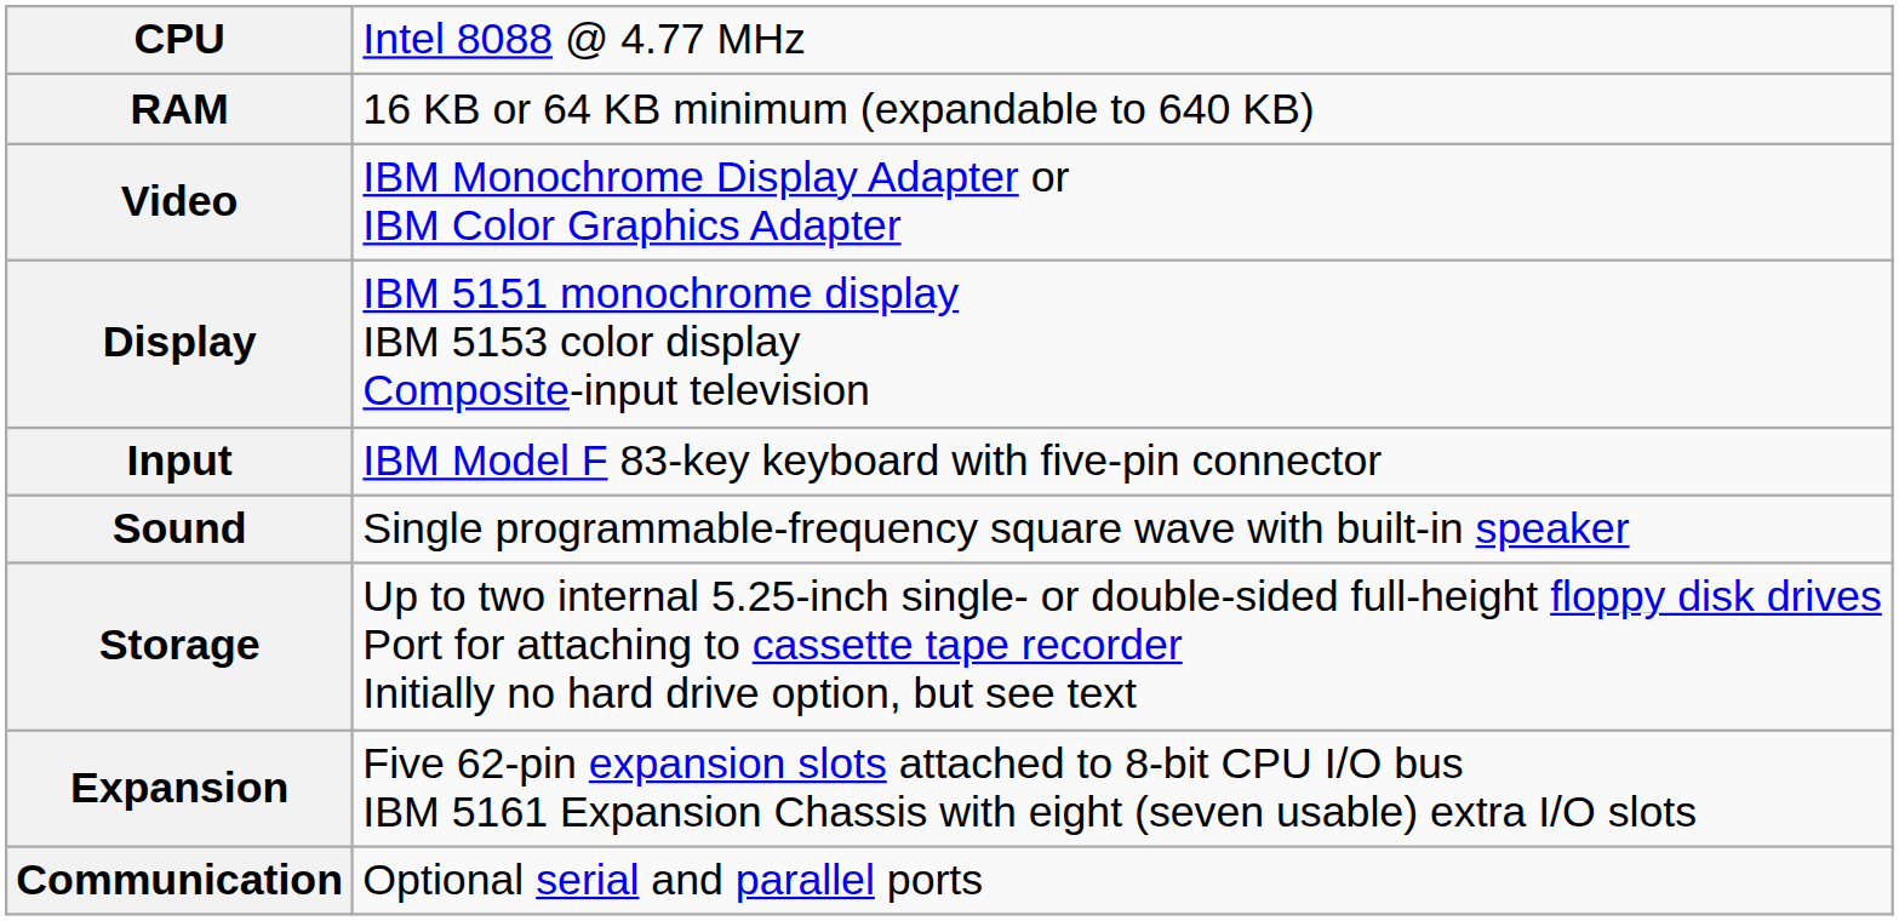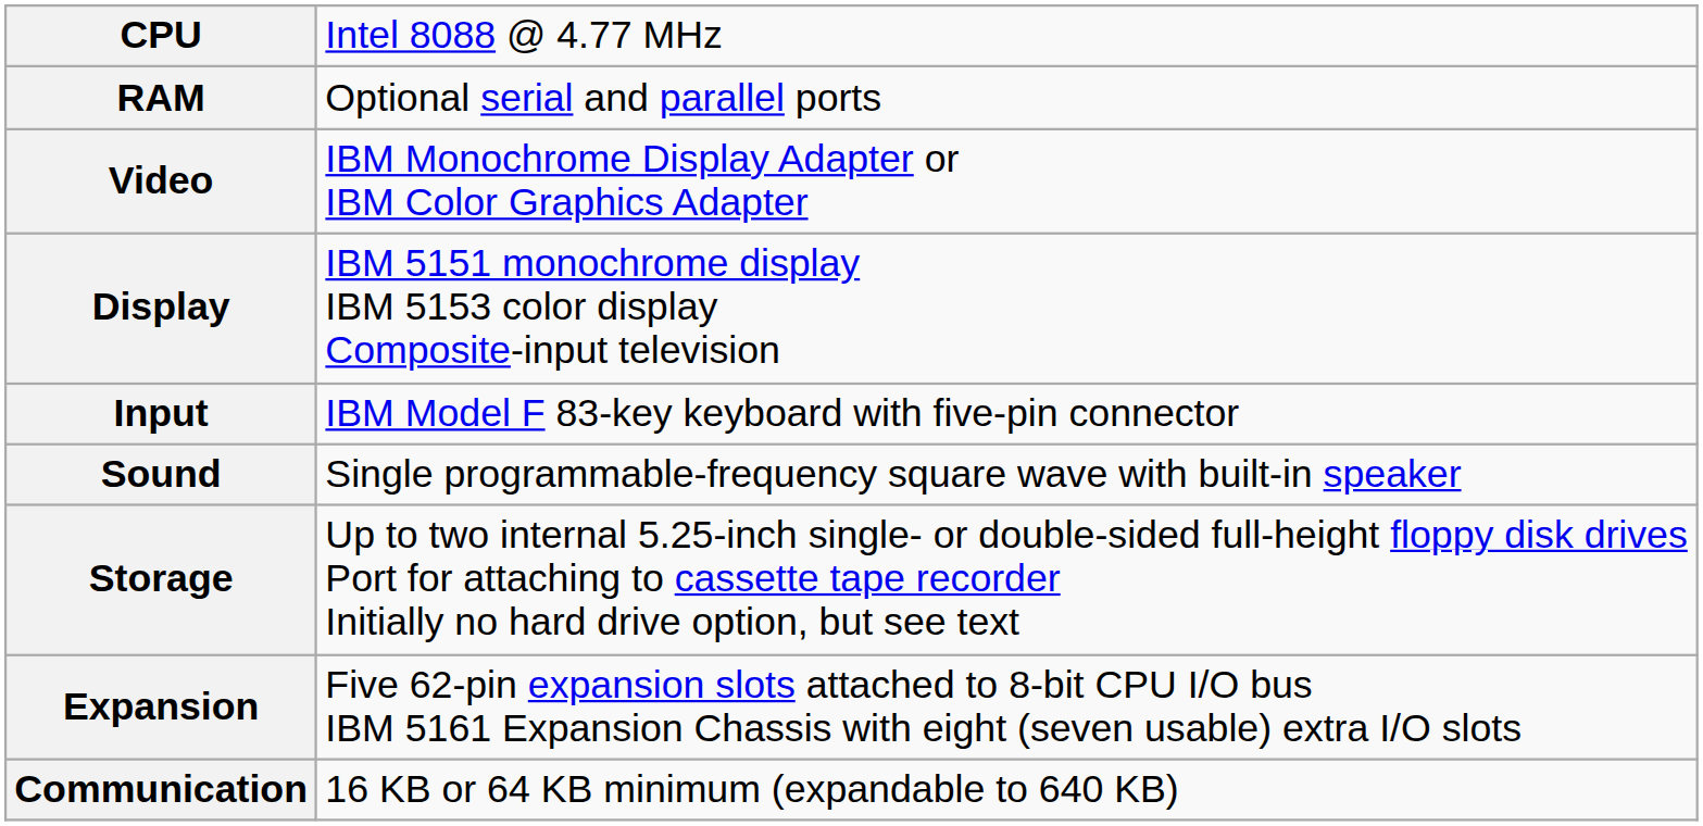 <table class="wikitable">
 <tr>
 <th>CPU</th>
 <td><a href='#'>Intel 8088</a> @ 4.77 MHz</td>
 </tr>
 <tr>
 <th>RAM</th>
-<td>16 KB or 64 KB minimum (expandable to 640 KB)</td>
+<td>Optional <a href='#'>serial</a> and <a href='#'>parallel</a> ports</td>
 </tr>
 <tr>
 <th>Video</th>
 <td><a href='#'>IBM Monochrome Display Adapter</a> or<br><a href='#'>IBM Color Graphics Adapter</a></td>
 </tr>
 <tr>
 <th>Display</th>
 <td><a href='#'>IBM 5151 monochrome display</a><br>IBM 5153 color display<br><a href='#'>Composite</a>-input television</td>
 </tr>
 <tr>
 <th>Input</th>
 <td><a href='#'>IBM Model F</a> 83-key keyboard with five-pin connector</td>
 </tr>
 <tr>
 <th>Sound</th>
 <td>Single programmable-frequency square wave with built-in <a href='#'>speaker</a></td>
 </tr>
 <tr>
 <th>Storage</th>
 <td>Up to two internal 5.25-inch single- or double-sided full-height <a href='#'>floppy disk drives</a><br>Port for attaching to <a href='#'>cassette tape recorder</a><br>Initially no hard drive option, but see text</td>
 </tr>
 <tr>
 <th>Expansion</th>
 <td>Five 62-pin <a href='#'>expansion slots</a> attached to 8-bit CPU I/O bus<br>IBM 5161 Expansion Chassis with eight (seven usable) extra I/O slots</td>
 </tr>
 <tr>
 <th>Communication</th>
-<td>Optional <a href='#'>serial</a> and <a href='#'>parallel</a> ports</td>
+<td>16 KB or 64 KB minimum (expandable to 640 KB)</td>
 </tr>
 </table>
